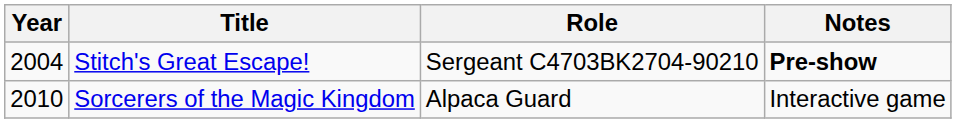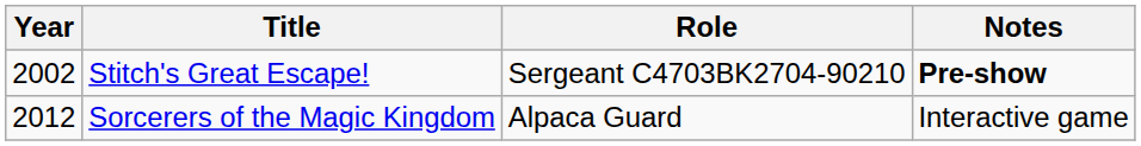 <table class="wikitable sortable">
 <tr>
 <th>Year</th>
 <th>Title</th>
 <th>Role</th>
 <th class="unsortable">Notes</th>
 </tr>
 <tr>
-<td>2004</td>
+<td>2002</td>
 <td><a href='#'>Stitch's Great Escape!</a></td>
 <td>Sergeant C4703BK2704-90210</td>
 <td><strong>Pre-show</strong></td>
 </tr>
 <tr>
-<td>2010</td>
+<td>2012</td>
 <td><a href='#'>Sorcerers of the Magic Kingdom</a></td>
 <td>Alpaca Guard</td>
 <td>Interactive game</td>
 </tr>
 </table>
